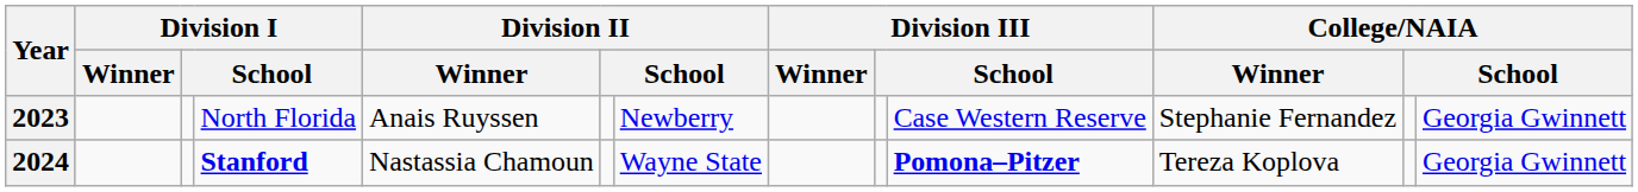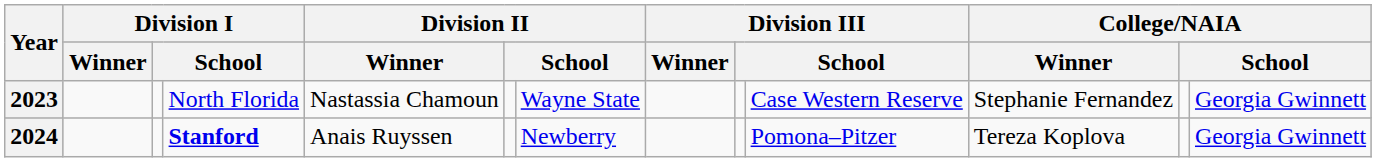 <table class="wikitable sortable">
 <tr>
 <th scope="col" rowspan=2>Year</th>
 <th scope="colgroup" colspan=3>Division I</th>
 <th scope="colgroup" colspan=3>Division II</th>
 <th scope="colgroup" colspan=3>Division III</th>
 <th scope="colgroup" colspan=3>College/NAIA</th>
 </tr>
 <tr>
 <th scope="col">Winner</th>
 <th scope="col" colspan=2>School</th>
 <th scope="col">Winner</th>
 <th scope="col" colspan=2>School</th>
 <th scope="col">Winner</th>
 <th scope="col" colspan=2>School</th>
 <th scope="col">Winner</th>
 <th scope="col" colspan=2>School</th>
 </tr>
 <tr>
 <th scope="row">2023</th>
 <td></td>
 <td style=></td>
 <td><a href='#'>North Florida</a></td>
-<td data-sort-value="Ruyssen, Anais"> Anais Ruyssen</td>
+<td data-sort-value="Chamoun, Nastassia"> Nastassia Chamoun</td>
 <td style=></td>
-<td><a href='#'>Newberry</a></td>
+<td><a href='#'>Wayne State</a></td>
 <td></td>
 <td style=></td>
 <td><a href='#'>Case Western Reserve</a></td>
 <td data-sort-value="Fernandez, Stephanie"> Stephanie Fernandez</td>
 <td style=></td>
 <td><a href='#'>Georgia Gwinnett</a></td>
 </tr>
 <tr>
 <th scope="row">2024</th>
 <td></td>
 <td style=></td>
 <td><strong><a href='#'>Stanford</a></strong></td>
-<td data-sort-value="Chamoun, Nastassia"> Nastassia Chamoun</td>
+<td data-sort-value="Ruyssen, Anais"> Anais Ruyssen</td>
 <td style=></td>
-<td><a href='#'>Wayne State</a></td>
+<td><a href='#'>Newberry</a></td>
 <td></td>
 <td style=></td>
-<td><strong><a href='#'>Pomona–Pitzer</a></strong></td>
+<td><a href='#'>Pomona–Pitzer</a></td>
 <td data-sort-value="Koplova, Tereza"> Tereza Koplova</td>
 <td style=></td>
 <td><a href='#'>Georgia Gwinnett</a></td>
 </tr>
 </table>
